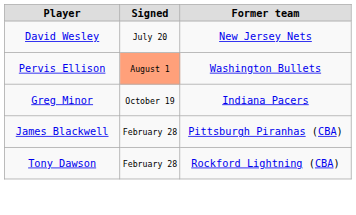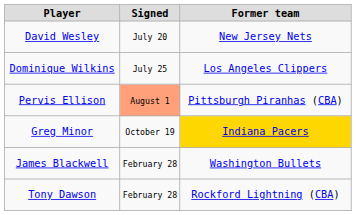 <table class="wikitable" style="text-align: center">
 <tr align="center" bgcolor="#dddddd">
 <td style="width:140px"><strong>Player</strong></td>
 <td style="width:70px"><strong>Signed</strong></td>
 <td style="width:210px"><strong>Former team</strong></td>
 </tr>
 <tr style="height:40px">
 <td><a href='#'>David Wesley</a></td>
 <td style="font-size: 80%">July 20</td>
 <td><a href='#'>New Jersey Nets</a></td>
 </tr>
 <tr style="height:40px">
+<td><a href='#'>Dominique Wilkins</a></td>
+<td style="font-size: 80%">July 25</td>
+<td><a href='#'>Los Angeles Clippers</a></td>
+</tr>
+<tr style="height:40px">
 <td><a href='#'>Pervis Ellison</a></td>
 <td style="background: lightsalmon; font-size: 80%">August 1</td>
-<td><a href='#'>Washington Bullets</a></td>
+<td><a href='#'>Pittsburgh Piranhas</a> (<a href='#'>CBA</a>)</td>
 </tr>
 <tr style="height:40px">
 <td><a href='#'>Greg Minor</a></td>
 <td style="font-size: 80%">October 19</td>
-<td><a href='#'>Indiana Pacers</a></td>
+<td style="background: gold;"><a href='#'>Indiana Pacers</a></td>
 </tr>
 <tr style="height:40px">
 <td><a href='#'>James Blackwell</a></td>
 <td style="font-size: 80%">February 28</td>
-<td><a href='#'>Pittsburgh Piranhas</a> (<a href='#'>CBA</a>)</td>
+<td><a href='#'>Washington Bullets</a></td>
 </tr>
 <tr style="height:40px">
 <td><a href='#'>Tony Dawson</a></td>
 <td style="font-size: 80%">February 28</td>
 <td><a href='#'>Rockford Lightning</a> (<a href='#'>CBA</a>)</td>
 </tr>
 </table>
